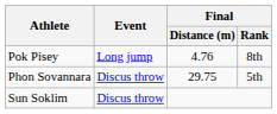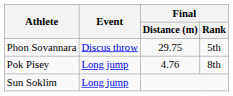 <table class=wikitable style="font-size:90%">
 <tr>
 <th rowspan="2">Athlete</th>
 <th rowspan="2">Event</th>
 <th colspan="2">Final</th>
 </tr>
 <tr style="font-size:95%">
 <th>Distance (m)</th>
 <th>Rank</th>
 </tr>
 <tr align=center>
+<td align=left>Phon Sovannara</td>
+<td align=left><a href='#'>Discus throw</a></td>
+<td>29.75</td>
+<td>5th</td>
+</tr>
+<tr align=center>
 <td align=left>Pok Pisey</td>
 <td align=left><a href='#'>Long jump</a></td>
 <td>4.76</td>
 <td>8th</td>
 </tr>
 <tr align=center>
-<td align=left>Phon Sovannara</td>
-<td align=left><a href='#'>Discus throw</a></td>
-<td>29.75</td>
-<td>5th</td>
-</tr>
-<tr align=center>
 <td align=left>Sun Soklim</td>
-<td align=left><a href='#'>Discus throw</a></td>
+<td align=left><a href='#'>Long jump</a></td>
 <td colspan=2></td>
 </tr>
 </table>
